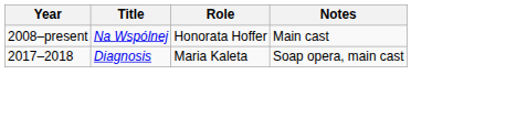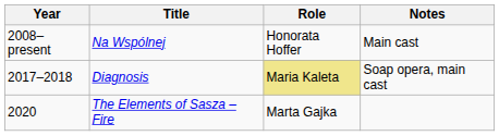 <table class="wikitable sortable">
 <tr>
 <th>Year</th>
 <th>Title</th>
 <th>Role</th>
 <th>Notes</th>
 </tr>
 <tr>
 <td>2008–present</td>
 <td><em><a href='#'>Na Wspólnej</a></em></td>
 <td>Honorata Hoffer</td>
 <td>Main cast</td>
 </tr>
 <tr>
 <td>2017–2018</td>
 <td><em><a href='#'>Diagnosis</a></em></td>
-<td>Maria Kaleta</td>
+<td style="background: khaki;">Maria Kaleta</td>
 <td>Soap opera, main cast</td>
 </tr>
+<tr>
+<td>2020</td>
+<td><em><a href='#'>The Elements of Sasza – Fire</a></em></td>
+<td>Marta Gajka</td>
+<td></td>
+</tr>
 </table>
